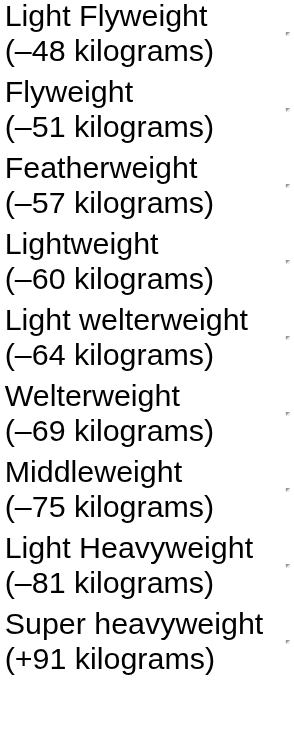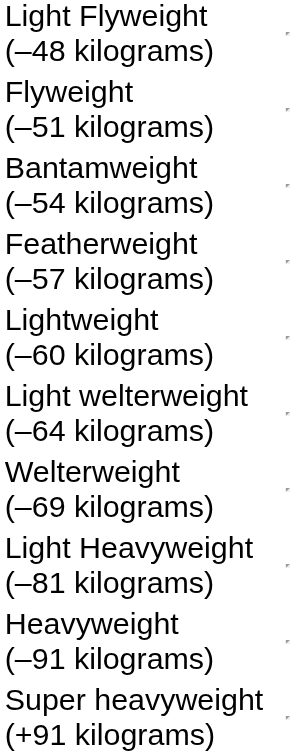 <table>
 <tr>
 <td>Light Flyweight<br>(–48 kilograms)</td>
 <td></td>
 <td></td>
 <td><hr></td>
 </tr>
 <tr>
 <td>Flyweight<br>(–51 kilograms)</td>
 <td></td>
 <td></td>
 <td><hr></td>
+</tr>
+<tr>
+<td>Bantamweight<br>(–54 kilograms)</td>
+<td></td>
+<td></td>
+<td> <hr></td>
 </tr>
 <tr>
 <td>Featherweight<br>(–57 kilograms)</td>
 <td></td>
 <td></td>
 <td><hr></td>
 </tr>
 <tr>
 <td>Lightweight<br>(–60 kilograms)</td>
 <td></td>
 <td></td>
 <td><hr></td>
 </tr>
 <tr>
 <td>Light welterweight<br>(–64 kilograms)</td>
 <td></td>
 <td></td>
 <td><hr></td>
 </tr>
 <tr>
 <td>Welterweight<br>(–69 kilograms)</td>
 <td></td>
 <td></td>
 <td><hr></td>
 </tr>
 <tr>
-<td>Middleweight<br>(–75 kilograms)</td>
+<td>Light Heavyweight<br>(–81 kilograms)</td>
 <td></td>
 <td></td>
 <td><hr></td>
 </tr>
 <tr>
-<td>Light Heavyweight<br>(–81 kilograms)</td>
+<td>Heavyweight<br>(–91 kilograms)</td>
 <td></td>
 <td></td>
 <td><hr></td>
 </tr>
 <tr>
 <td>Super heavyweight<br>(+91 kilograms)</td>
 <td></td>
 <td></td>
 <td><hr></td>
 </tr>
 </table>
